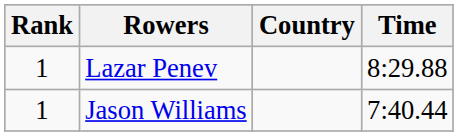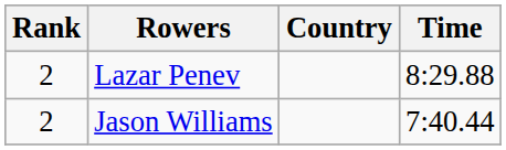 <table class="wikitable" style="text-align:center">
 <tr>
 <th>Rank</th>
 <th>Rowers</th>
 <th>Country</th>
 <th>Time</th>
 </tr>
 <tr>
-<td>1</td>
+<td>2</td>
 <td align="left"><a href='#'>Lazar Penev</a></td>
 <td align="left"></td>
 <td>8:29.88</td>
 </tr>
 <tr>
-<td>1</td>
+<td>2</td>
 <td align="left"><a href='#'>Jason Williams</a></td>
 <td align="left"></td>
 <td>7:40.44</td>
 </tr>
 </table>
